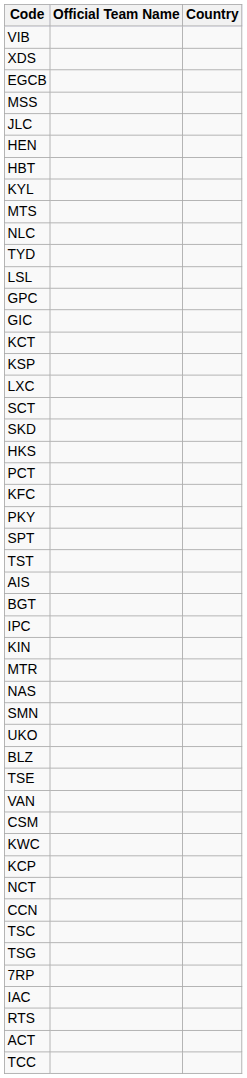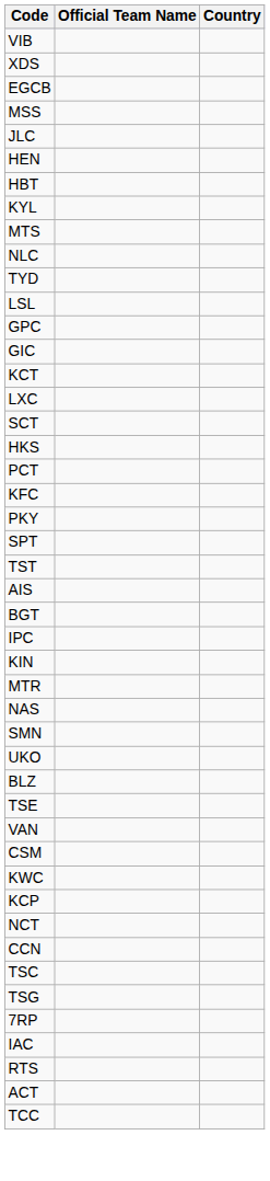 <table class="wikitable">
 <tr style="background:#ccf;">
 <th>Code</th>
 <th>Official Team Name</th>
 <th>Country</th>
 </tr>
 <tr>
 <td>VIB</td>
 <td></td>
 <td></td>
 </tr>
 <tr>
 <td>XDS</td>
 <td></td>
 <td></td>
 </tr>
 <tr>
 <td>EGCB</td>
 <td></td>
 <td></td>
 </tr>
 <tr>
 <td>MSS</td>
 <td></td>
 <td></td>
 </tr>
 <tr>
 <td>JLC</td>
 <td></td>
 <td></td>
 </tr>
 <tr>
 <td>HEN</td>
 <td></td>
 <td></td>
 </tr>
 <tr>
 <td>HBT</td>
 <td></td>
 <td></td>
 </tr>
 <tr>
 <td>KYL</td>
 <td></td>
 <td></td>
 </tr>
 <tr>
 <td>MTS</td>
 <td></td>
 <td></td>
 </tr>
 <tr>
 <td>NLC</td>
 <td></td>
 <td></td>
 </tr>
 <tr>
 <td>TYD</td>
 <td></td>
 <td></td>
 </tr>
 <tr>
 <td>LSL</td>
 <td></td>
 <td></td>
 </tr>
 <tr>
 <td>GPC</td>
 <td></td>
 <td></td>
 </tr>
 <tr>
 <td>GIC</td>
 <td></td>
 <td></td>
 </tr>
 <tr>
 <td>KCT</td>
 <td></td>
 <td></td>
 </tr>
 <tr>
-<td>KSP</td>
-<td></td>
-<td></td>
-</tr>
-<tr>
 <td>LXC</td>
 <td></td>
 <td></td>
 </tr>
 <tr>
 <td>SCT</td>
-<td></td>
-<td></td>
-</tr>
-<tr>
-<td>SKD</td>
 <td></td>
 <td></td>
 </tr>
 <tr>
 <td>HKS</td>
 <td></td>
 <td></td>
 </tr>
 <tr>
 <td>PCT</td>
 <td></td>
 <td></td>
 </tr>
 <tr>
 <td>KFC</td>
 <td></td>
 <td></td>
 </tr>
 <tr>
 <td>PKY</td>
 <td></td>
 <td></td>
 </tr>
 <tr>
 <td>SPT</td>
 <td></td>
 <td></td>
 </tr>
 <tr>
 <td>TST</td>
 <td></td>
 <td></td>
 </tr>
 <tr>
 <td>AIS</td>
 <td></td>
 <td></td>
 </tr>
 <tr>
 <td>BGT</td>
 <td></td>
 <td></td>
 </tr>
 <tr>
 <td>IPC</td>
 <td></td>
 <td></td>
 </tr>
 <tr>
 <td>KIN</td>
 <td></td>
 <td></td>
 </tr>
 <tr>
 <td>MTR</td>
 <td></td>
 <td></td>
 </tr>
 <tr>
 <td>NAS</td>
 <td></td>
 <td></td>
 </tr>
 <tr>
 <td>SMN</td>
 <td></td>
 <td></td>
 </tr>
 <tr>
 <td>UKO</td>
 <td></td>
 <td></td>
 </tr>
 <tr>
 <td>BLZ</td>
 <td></td>
 <td></td>
 </tr>
 <tr>
 <td>TSE</td>
 <td></td>
 <td></td>
 </tr>
 <tr>
 <td>VAN</td>
 <td></td>
 <td></td>
 </tr>
 <tr>
 <td>CSM</td>
 <td></td>
 <td></td>
 </tr>
 <tr>
 <td>KWC</td>
 <td></td>
 <td></td>
 </tr>
 <tr>
 <td>KCP</td>
 <td></td>
 <td></td>
 </tr>
 <tr>
 <td>NCT</td>
 <td></td>
 <td></td>
 </tr>
 <tr>
 <td>CCN</td>
 <td></td>
 <td></td>
 </tr>
 <tr>
 <td>TSC</td>
 <td></td>
 <td></td>
 </tr>
 <tr>
 <td>TSG</td>
 <td></td>
 <td></td>
 </tr>
 <tr>
 <td>7RP</td>
 <td></td>
 <td></td>
 </tr>
 <tr>
 <td>IAC</td>
 <td></td>
 <td></td>
 </tr>
 <tr>
 <td>RTS</td>
 <td></td>
 <td></td>
 </tr>
 <tr>
 <td>ACT</td>
 <td></td>
 <td></td>
 </tr>
 <tr>
 <td>TCC</td>
 <td></td>
 <td></td>
 </tr>
 </table>
